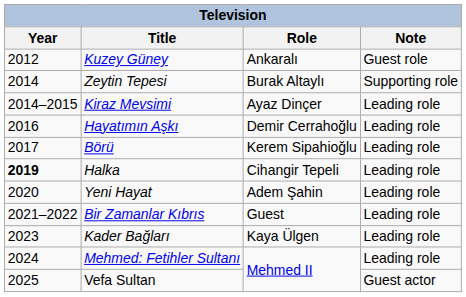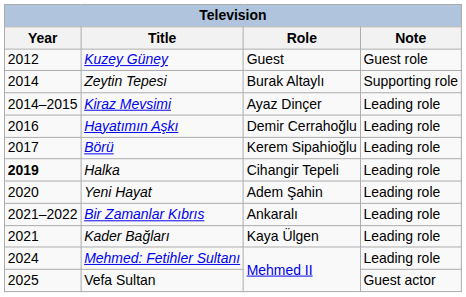 <table class="wikitable" style="font-size: 90%;">
 <tr>
 <th colspan="4" style="background:LightSteelBlue">Television</th>
 </tr>
 <tr>
 <th>Year</th>
 <th>Title</th>
 <th>Role</th>
 <th>Note</th>
 </tr>
 <tr>
 <td>2012</td>
 <td><em><a href='#'>Kuzey Güney</a></em></td>
-<td>Ankaralı</td>
+<td>Guest</td>
 <td>Guest role</td>
 </tr>
 <tr>
 <td>2014</td>
 <td><em>Zeytin Tepesi</em></td>
 <td>Burak Altaylı</td>
 <td>Supporting role</td>
 </tr>
 <tr>
 <td>2014–2015</td>
 <td><em><a href='#'>Kiraz Mevsimi</a></em></td>
 <td>Ayaz Dinçer</td>
 <td>Leading role</td>
 </tr>
 <tr>
 <td>2016</td>
 <td><em><a href='#'>Hayatımın Aşkı</a></em></td>
 <td>Demir Cerrahoğlu</td>
 <td>Leading role</td>
 </tr>
 <tr>
 <td>2017</td>
 <td><em><a href='#'>Börü</a></em></td>
 <td>Kerem Sipahioğlu</td>
 <td>Leading role</td>
 </tr>
 <tr>
 <td><strong>2019</strong></td>
 <td><em>Halka</em></td>
 <td>Cihangir Tepeli</td>
 <td>Leading role</td>
 </tr>
 <tr>
 <td>2020</td>
 <td><em>Yeni Hayat</em></td>
 <td>Adem Şahin</td>
 <td>Leading role</td>
 </tr>
 <tr>
 <td>2021–2022</td>
 <td><em><a href='#'>Bir Zamanlar Kıbrıs</a></em></td>
-<td>Guest</td>
+<td>Ankaralı</td>
 <td>Leading role</td>
 </tr>
 <tr>
-<td>2023</td>
+<td>2021</td>
 <td><em>Kader Bağları</em></td>
 <td>Kaya Ülgen</td>
 <td>Leading role</td>
 </tr>
 <tr>
 <td>2024</td>
 <td><em><a href='#'>Mehmed: Fetihler Sultanı</a></em></td>
 <td rowspan="2"><a href='#'>Mehmed II</a></td>
 <td>Leading role</td>
 </tr>
 <tr>
 <td>2025</td>
 <td>Vefa Sultan</td>
 <td>Guest actor</td>
 </tr>
 </table>
